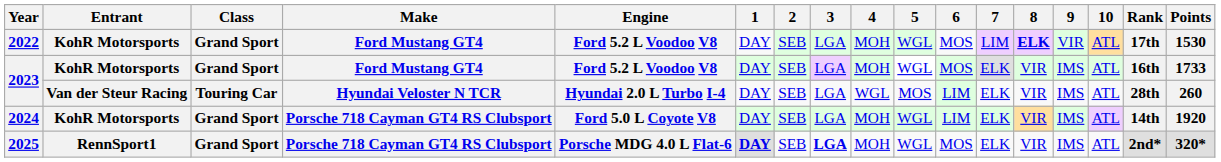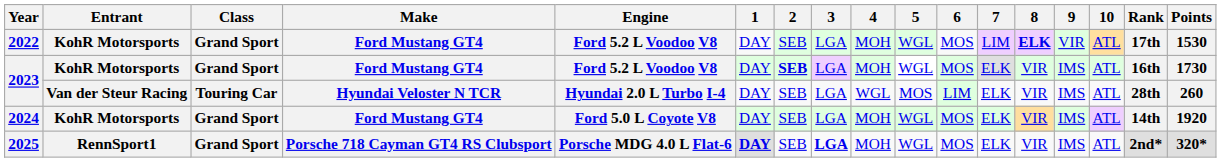 <table class="wikitable" style="text-align:center; font-size:85%">
 <tr>
 <th>Year</th>
 <th>Entrant</th>
 <th>Class</th>
 <th>Make</th>
 <th>Engine</th>
 <th>1</th>
 <th>2</th>
 <th>3</th>
 <th>4</th>
 <th>5</th>
 <th>6</th>
 <th>7</th>
 <th>8</th>
 <th>9</th>
 <th>10</th>
 <th>Rank</th>
 <th>Points</th>
 </tr>
 <tr>
 <th><a href='#'>2022</a></th>
 <th>KohR Motorsports</th>
 <th>Grand Sport</th>
 <th><a href='#'>Ford Mustang GT4</a></th>
 <th><a href='#'>Ford</a> 5.2 L <a href='#'>Voodoo</a> <a href='#'>V8</a></th>
 <td style="background:#;"><a href='#'>DAY</a><br></td>
 <td style="background:#DFFFDF;"><a href='#'>SEB</a><br></td>
 <td style="background:#DFFFDF;"><a href='#'>LGA</a><br></td>
 <td style="background:#DFFFDF;"><a href='#'>MOH</a><br></td>
 <td style="background:#DFFFDF;"><a href='#'>WGL</a><br></td>
 <td style="background:#;"><a href='#'>MOS</a><br></td>
 <td style="background:#EFCFFF;"><a href='#'>LIM</a><br></td>
 <td style="background:#EFCFFF;"><strong><a href='#'>ELK</a></strong><br></td>
 <td style="background:#DFFFDF;"><a href='#'>VIR</a><br></td>
 <td style="background:#FFDF9F;"><a href='#'>ATL</a><br></td>
 <th>17th</th>
 <th>1530</th>
 </tr>
 <tr>
 <th rowspan="2"><a href='#'>2023</a></th>
 <th>KohR Motorsports</th>
 <th>Grand Sport</th>
 <th><a href='#'>Ford Mustang GT4</a></th>
 <th><a href='#'>Ford</a> 5.2 L <a href='#'>Voodoo</a> <a href='#'>V8</a></th>
 <td style="background:#DFFFDF;"><a href='#'>DAY</a><br></td>
-<td style="background:#DFFFDF;"><a href='#'>SEB</a><br></td>
+<td style="background:#DFFFDF;"><strong><a href='#'>SEB</a><br></strong></td>
 <td style="background:#EFCFFF;"><a href='#'>LGA</a><br></td>
 <td style="background:#DFFFDF;"><a href='#'>MOH</a><br></td>
 <td style="background:#FFFFFF;"><a href='#'>WGL</a><br></td>
 <td style="background:#DFFFDF;"><a href='#'>MOS</a><br></td>
 <td style="background:#DFDFDF;"><a href='#'>ELK</a><br></td>
 <td style="background:#DFFFDF;"><a href='#'>VIR</a><br></td>
 <td style="background:#DFFFDF;"><a href='#'>IMS</a><br></td>
 <td style="background:#DFFFDF;"><a href='#'>ATL</a><br></td>
 <th>16th</th>
-<th>1733</th>
+<th>1730</th>
 </tr>
 <tr>
 <th>Van der Steur Racing</th>
 <th>Touring Car</th>
 <th><a href='#'>Hyundai Veloster N TCR</a></th>
 <th><a href='#'>Hyundai</a> 2.0 L <a href='#'>Turbo</a> <a href='#'>I-4</a></th>
 <td style="background:#;"><a href='#'>DAY</a><br></td>
 <td style="background:#;"><a href='#'>SEB</a><br></td>
 <td style="background:#;"><a href='#'>LGA</a><br></td>
 <td style="background:#;"><a href='#'>WGL</a><br></td>
 <td style="background:#;"><a href='#'>MOS</a><br></td>
 <td style="background:#DFFFDF;"><a href='#'>LIM</a><br></td>
 <td style="background:#;"><a href='#'>ELK</a><br></td>
 <td style="background:#;"><a href='#'>VIR</a><br></td>
 <td style="background:#;"><a href='#'>IMS</a><br></td>
 <td style="background:#;"><a href='#'>ATL</a><br></td>
 <th>28th</th>
 <th>260</th>
 </tr>
 <tr>
 <th><a href='#'>2024</a></th>
 <th>KohR Motorsports</th>
 <th>Grand Sport</th>
-<th><a href='#'>Porsche 718 Cayman GT4 RS Clubsport</a></th>
+<th><a href='#'>Ford Mustang GT4</a></th>
 <th><a href='#'>Ford</a> 5.0 L <a href='#'>Coyote</a> <a href='#'>V8</a></th>
 <td style="background:#DFFFDF;"><a href='#'>DAY</a><br></td>
 <td style="background:#DFFFDF;"><a href='#'>SEB</a><br></td>
 <td style="background:#DFFFDF;"><a href='#'>LGA</a><br></td>
 <td style="background:#DFFFDF;"><a href='#'>MOH</a><br></td>
 <td style="background:#DFFFDF;"><a href='#'>WGL</a><br></td>
-<td style="background:#DFFFDF;"><a href='#'>LIM</a><br></td>
+<td style="background:#DFFFDF;"><a href='#'>MOS</a><br></td>
 <td style="background:#DFFFDF;"><a href='#'>ELK</a><br></td>
 <td style="background:#FFDF9F;"><a href='#'>VIR</a><br></td>
 <td style="background:#DFFFDF;"><a href='#'>IMS</a><br></td>
 <td style="background:#EFCFFF;"><a href='#'>ATL</a><br></td>
 <th>14th</th>
 <th>1920</th>
 </tr>
 <tr>
 <th><a href='#'>2025</a></th>
 <th>RennSport1</th>
 <th>Grand Sport</th>
 <th><a href='#'>Porsche 718 Cayman GT4 RS Clubsport</a></th>
 <th><a href='#'>Porsche</a> MDG 4.0 L <a href='#'>Flat-6</a></th>
 <td style="background:#DFDFDF;"><strong><a href='#'>DAY</a></strong><br></td>
 <td style="background:#;"><a href='#'>SEB</a><br></td>
 <td style="background:#;"><strong><a href='#'>LGA</a><br></strong></td>
 <td style="background:#;"><a href='#'>MOH</a><br></td>
 <td style="background:#;"><a href='#'>WGL</a><br></td>
 <td style="background:#;"><a href='#'>MOS</a><br></td>
 <td style="background:#;"><a href='#'>ELK</a><br></td>
 <td style="background:#;"><a href='#'>VIR</a><br></td>
 <td style="background:#;"><a href='#'>IMS</a><br></td>
 <td style="background:#;"><a href='#'>ATL</a><br></td>
 <th style="background:#DFDFDF;">2nd*</th>
 <th style="background:#DFDFDF;">320*</th>
 </tr>
 </table>
